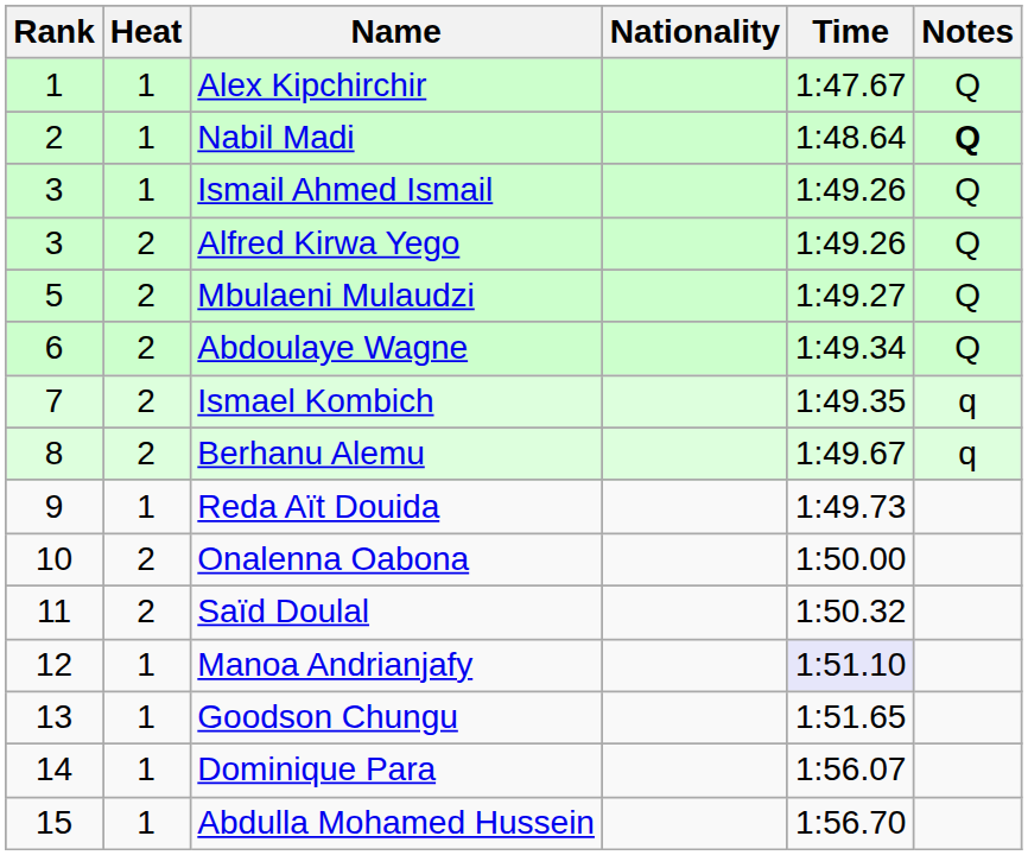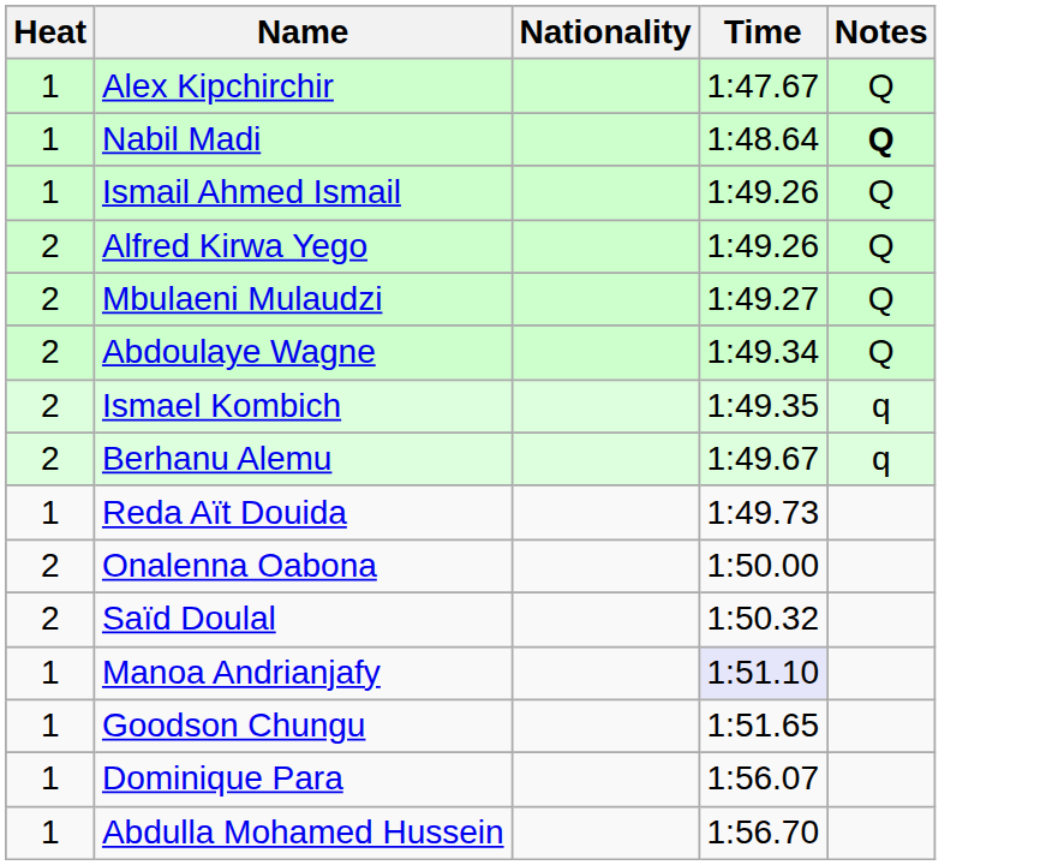 <table class="wikitable sortable" style="text-align:center">
 <tr>
-<th>Rank</th>
 <th>Heat</th>
 <th>Name</th>
 <th>Nationality</th>
 <th>Time</th>
 <th>Notes</th>
 </tr>
 <tr bgcolor=ccffcc>
 <td>1</td>
-<td>1</td>
 <td align=left><a href='#'>Alex Kipchirchir</a></td>
 <td align=left></td>
 <td>1:47.67</td>
 <td>Q</td>
 </tr>
 <tr bgcolor=ccffcc>
-<td>2</td>
 <td>1</td>
 <td align=left><a href='#'>Nabil Madi</a></td>
 <td align=left></td>
 <td>1:48.64</td>
 <td><strong>Q</strong></td>
 </tr>
 <tr bgcolor=ccffcc>
-<td>3</td>
 <td>1</td>
 <td align=left><a href='#'>Ismail Ahmed Ismail</a></td>
 <td align=left></td>
 <td>1:49.26</td>
 <td>Q</td>
 </tr>
 <tr bgcolor=ccffcc>
-<td>3</td>
 <td>2</td>
 <td align=left><a href='#'>Alfred Kirwa Yego</a></td>
 <td align=left></td>
 <td>1:49.26</td>
 <td>Q</td>
 </tr>
 <tr bgcolor=ccffcc>
-<td>5</td>
 <td>2</td>
 <td align=left><a href='#'>Mbulaeni Mulaudzi</a></td>
 <td align=left></td>
 <td>1:49.27</td>
 <td>Q</td>
 </tr>
 <tr bgcolor=ccffcc>
-<td>6</td>
 <td>2</td>
 <td align=left><a href='#'>Abdoulaye Wagne</a></td>
 <td align=left></td>
 <td>1:49.34</td>
 <td>Q</td>
 </tr>
 <tr bgcolor=ddffdd>
-<td>7</td>
 <td>2</td>
 <td align=left><a href='#'>Ismael Kombich</a></td>
 <td align=left></td>
 <td>1:49.35</td>
 <td>q</td>
 </tr>
 <tr bgcolor=ddffdd>
-<td>8</td>
 <td>2</td>
 <td align=left><a href='#'>Berhanu Alemu</a></td>
 <td align=left></td>
 <td>1:49.67</td>
 <td>q</td>
 </tr>
 <tr>
-<td>9</td>
 <td>1</td>
 <td align=left><a href='#'>Reda Aït Douida</a></td>
 <td align=left></td>
 <td>1:49.73</td>
 <td></td>
 </tr>
 <tr>
-<td>10</td>
 <td>2</td>
 <td align=left><a href='#'>Onalenna Oabona</a></td>
 <td align=left></td>
 <td>1:50.00</td>
 <td></td>
 </tr>
 <tr>
-<td>11</td>
 <td>2</td>
 <td align=left><a href='#'>Saïd Doulal</a></td>
 <td align=left></td>
 <td>1:50.32</td>
 <td></td>
 </tr>
 <tr>
-<td>12</td>
 <td>1</td>
 <td align=left><a href='#'>Manoa Andrianjafy</a></td>
 <td align=left></td>
 <td style="background: lavender;">1:51.10</td>
 <td></td>
 </tr>
 <tr>
-<td>13</td>
 <td>1</td>
 <td align=left><a href='#'>Goodson Chungu</a></td>
 <td align=left></td>
 <td>1:51.65</td>
 <td></td>
 </tr>
 <tr>
-<td>14</td>
 <td>1</td>
 <td align=left><a href='#'>Dominique Para</a></td>
 <td align=left></td>
 <td>1:56.07</td>
 <td></td>
 </tr>
 <tr>
-<td>15</td>
 <td>1</td>
 <td align=left><a href='#'>Abdulla Mohamed Hussein</a></td>
 <td align=left></td>
 <td>1:56.70</td>
 <td></td>
 </tr>
 </table>
